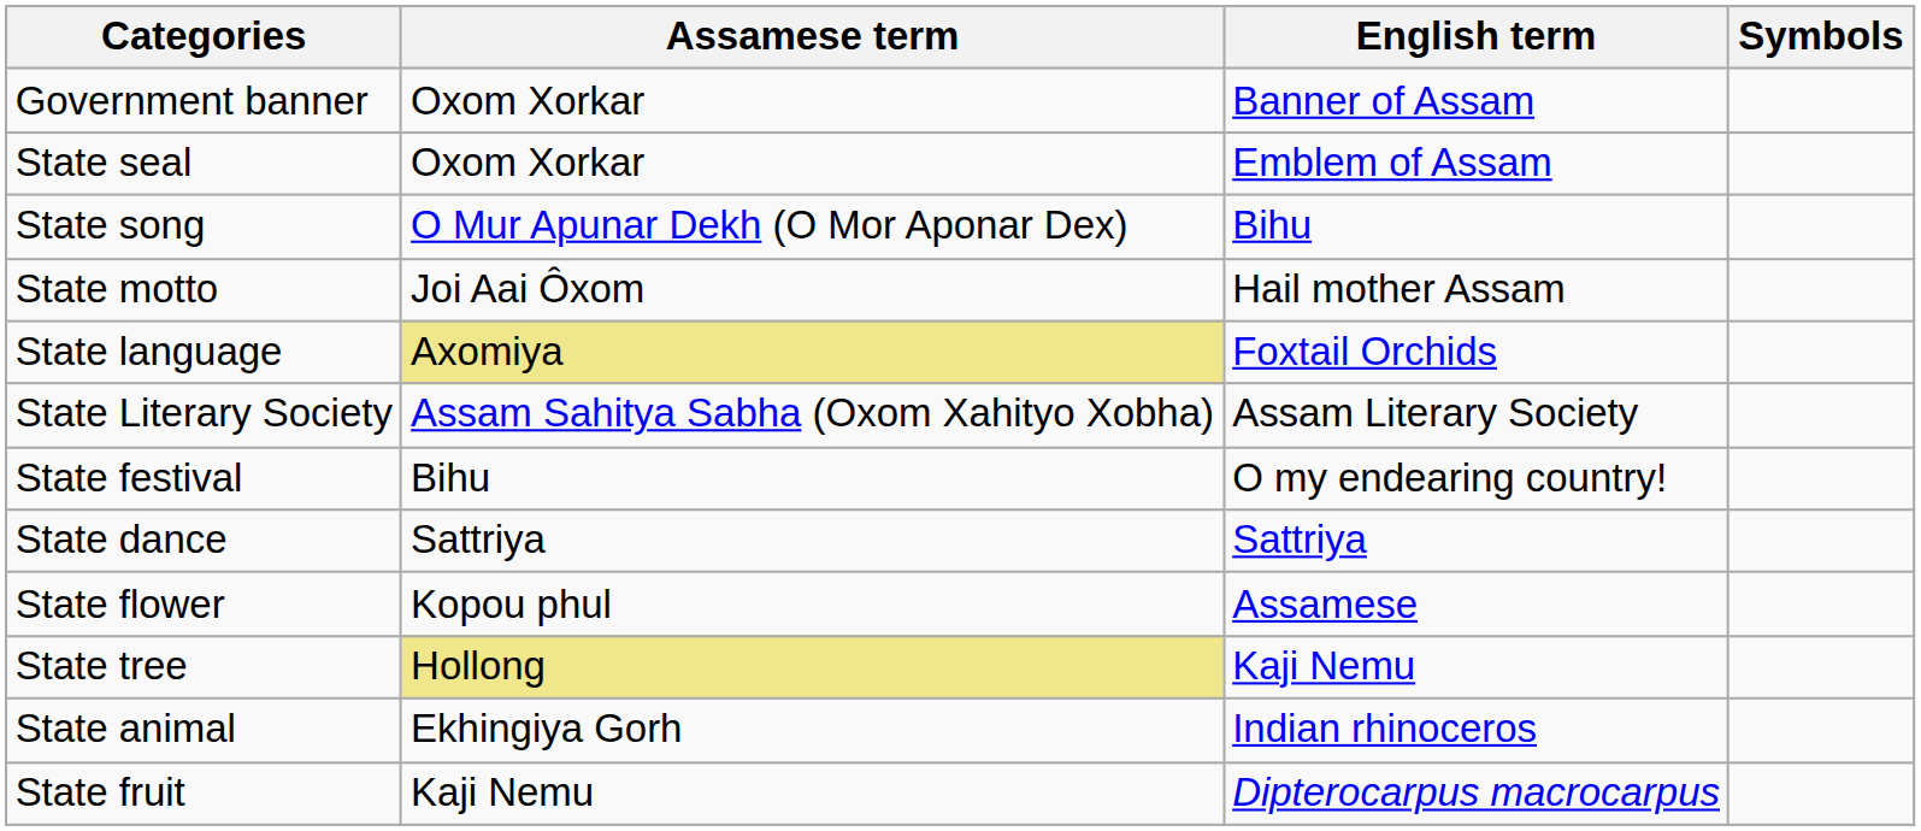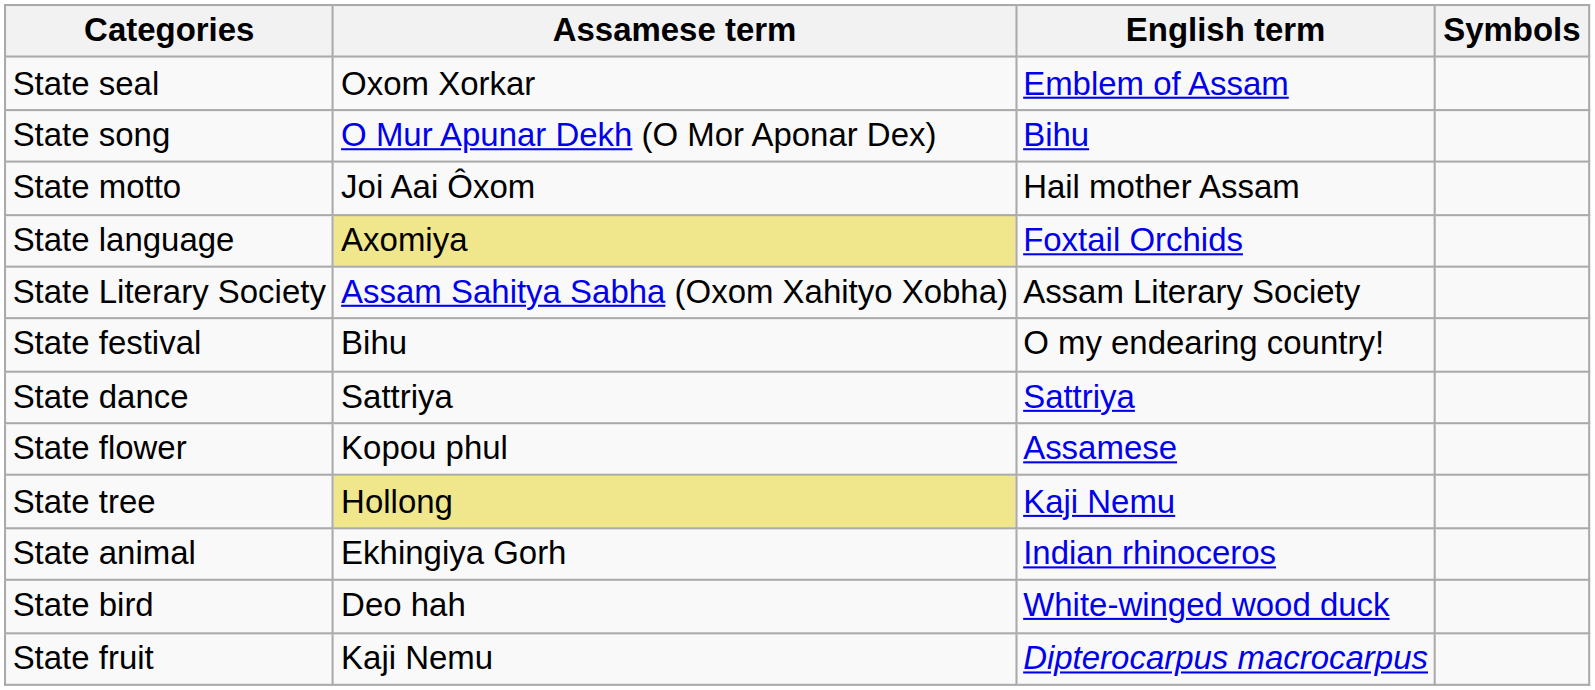 <table class="wikitable">
 <tr>
 <th>Categories</th>
 <th>Assamese term</th>
 <th>English term</th>
 <th>Symbols</th>
-</tr>
-<tr>
-<td>Government banner</td>
-<td>Oxom Xorkar</td>
-<td><a href='#'>Banner of Assam</a></td>
-<td></td>
 </tr>
 <tr>
 <td>State seal</td>
 <td>Oxom Xorkar</td>
 <td><a href='#'>Emblem of Assam</a></td>
 <td></td>
 </tr>
 <tr>
 <td>State song</td>
 <td><a href='#'>O Mur Apunar Dekh</a> (O Mor Aponar Dex)</td>
 <td><a href='#'>Bihu</a></td>
 <td></td>
 </tr>
 <tr>
 <td>State motto</td>
 <td>Joi Aai Ôxom</td>
 <td>Hail mother Assam</td>
 <td></td>
 </tr>
 <tr>
 <td>State language</td>
 <td style="background: khaki;">Axomiya</td>
 <td><a href='#'>Foxtail Orchids</a></td>
 <td></td>
 </tr>
 <tr>
 <td>State Literary Society</td>
 <td><a href='#'>Assam Sahitya Sabha</a> (Oxom Xahityo Xobha)</td>
 <td>Assam Literary Society</td>
 <td></td>
 </tr>
 <tr>
 <td>State festival</td>
 <td>Bihu</td>
 <td>O my endearing country!</td>
 <td></td>
 </tr>
 <tr>
 <td>State dance</td>
 <td>Sattriya</td>
 <td><a href='#'>Sattriya</a></td>
 <td></td>
 </tr>
 <tr>
 <td>State flower</td>
 <td>Kopou phul</td>
 <td><a href='#'>Assamese</a></td>
 <td></td>
 </tr>
 <tr>
 <td>State tree</td>
 <td style="background: khaki;">Hollong</td>
 <td><a href='#'>Kaji Nemu</a></td>
 <td></td>
 </tr>
 <tr>
 <td>State animal</td>
 <td>Ekhingiya Gorh</td>
 <td><a href='#'>Indian rhinoceros</a></td>
 <td></td>
 </tr>
 <tr>
+<td>State bird</td>
+<td>Deo hah</td>
+<td><a href='#'>White-winged wood duck</a></td>
+<td></td>
+</tr>
+<tr>
 <td>State fruit</td>
 <td>Kaji Nemu</td>
 <td><em><a href='#'>Dipterocarpus macrocarpus</a></em></td>
 <td></td>
 </tr>
 </table>
